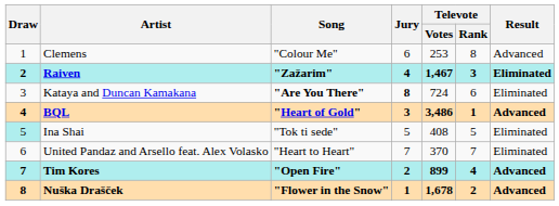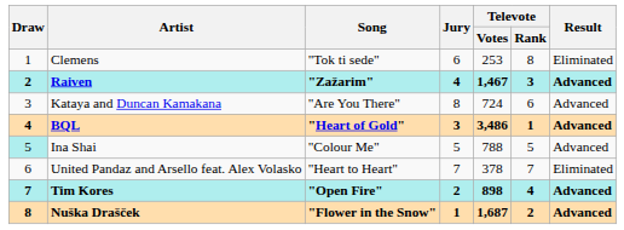 <table class="sortable wikitable" style="margin: 1em auto 1em auto; text-align:center">
 <tr>
 <th rowspan="2">Draw</th>
 <th rowspan="2">Artist</th>
 <th rowspan="2">Song</th>
 <th rowspan="2">Jury</th>
 <th colspan="2">Televote</th>
 <th rowspan="2">Result</th>
 </tr>
 <tr>
 <th>Votes</th>
 <th>Rank</th>
 </tr>
 <tr>
 <td>1</td>
 <td align="left">Clemens</td>
-<td align="left">"Colour Me"</td>
+<td align="left">"Tok ti sede"</td>
 <td>6</td>
 <td>253</td>
 <td>8</td>
-<td align="left">Advanced</td>
+<td align="left">Eliminated</td>
 </tr>
 <tr style="font-weight:bold; background:paleturquoise;">
 <td>2</td>
 <td align="left"><a href='#'>Raiven</a></td>
 <td align="left">"Zažarim"</td>
 <td>4</td>
 <td>1,467</td>
 <td>3</td>
-<td align="left">Eliminated</td>
+<td align="left">Advanced</td>
 </tr>
 <tr>
 <td>3</td>
 <td align="left">Kataya and <a href='#'>Duncan Kamakana</a></td>
-<td align="left"><strong>"Are You There"</strong></td>
-<td><strong>8</strong></td>
+<td align="left">"Are You There"</td>
+<td>8</td>
 <td>724</td>
 <td>6</td>
-<td align="left">Eliminated</td>
+<td align="left">Advanced</td>
 </tr>
 <tr style="font-weight:bold; background:navajowhite;">
 <td>4</td>
 <td align="left"><a href='#'>BQL</a></td>
 <td align="left">"<a href='#'>Heart of Gold</a>"</td>
 <td>3</td>
 <td>3,486</td>
 <td>1</td>
 <td align="left">Advanced</td>
 </tr>
 <tr>
 <td style="background: paleturquoise;">5</td>
 <td align="left">Ina Shai</td>
-<td align="left">"Tok ti sede"</td>
+<td align="left">"Colour Me"</td>
 <td>5</td>
-<td>408</td>
+<td>788</td>
 <td>5</td>
-<td align="left">Eliminated</td>
+<td align="left">Advanced</td>
 </tr>
 <tr>
 <td>6</td>
 <td align="left">United Pandaz and Arsello feat. Alex Volasko</td>
 <td align="left">"Heart to Heart"</td>
 <td>7</td>
-<td>370</td>
+<td>378</td>
 <td>7</td>
 <td align="left">Eliminated</td>
 </tr>
 <tr style="font-weight:bold; background:paleturquoise;">
 <td>7</td>
 <td align="left">Tim Kores</td>
 <td align="left">"Open Fire"</td>
 <td>2</td>
-<td>899</td>
+<td>898</td>
 <td>4</td>
 <td align="left">Advanced</td>
 </tr>
 <tr style="font-weight:bold; background:navajowhite;">
 <td>8</td>
 <td align="left">Nuška Drašček</td>
 <td align="left">"Flower in the Snow"</td>
 <td>1</td>
-<td>1,678</td>
+<td>1,687</td>
 <td>2</td>
 <td align="left">Advanced</td>
 </tr>
 </table>
